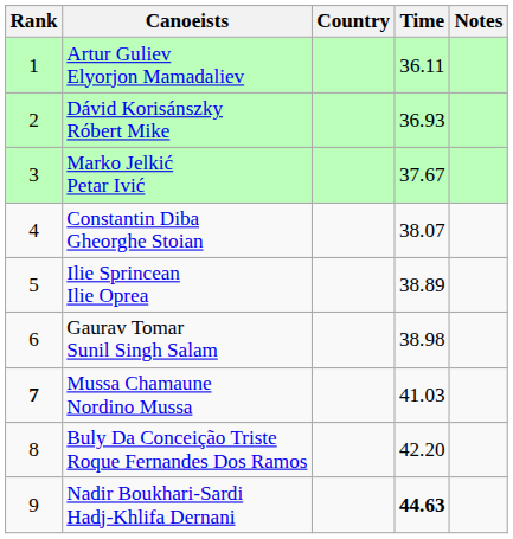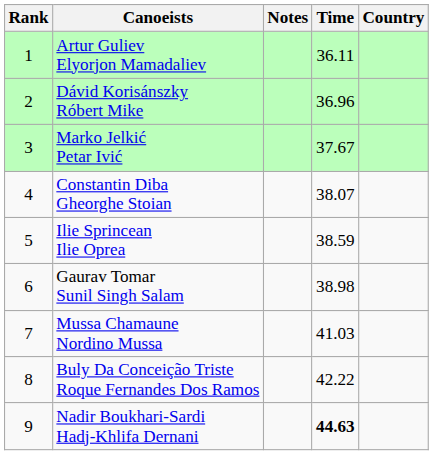 <table class="wikitable" style="text-align:center">
 <tr>
 <th>Rank</th>
 <th>Canoeists</th>
+<th>Notes</th>
+<th>Time</th>
 <th>Country</th>
-<th>Time</th>
-<th>Notes</th>
 </tr>
 <tr bgcolor=bbffbb>
 <td>1</td>
 <td align="left"><a href='#'>Artur Guliev</a><br><a href='#'>Elyorjon Mamadaliev</a></td>
+<td></td>
+<td>36.11</td>
 <td align="left"></td>
-<td>36.11</td>
-<td></td>
 </tr>
 <tr bgcolor=bbffbb>
 <td>2</td>
 <td align="left"><a href='#'>Dávid Korisánszky</a><br><a href='#'>Róbert Mike</a></td>
+<td></td>
+<td>36.96</td>
 <td align="left"></td>
-<td>36.93</td>
-<td></td>
 </tr>
 <tr bgcolor=bbffbb>
 <td>3</td>
 <td align="left"><a href='#'>Marko Jelkić</a><br><a href='#'>Petar Ivić</a></td>
+<td></td>
+<td>37.67</td>
 <td align="left"></td>
-<td>37.67</td>
-<td></td>
 </tr>
 <tr>
 <td>4</td>
 <td align="left"><a href='#'>Constantin Diba</a><br><a href='#'>Gheorghe Stoian</a></td>
+<td></td>
+<td>38.07</td>
 <td align="left"></td>
-<td>38.07</td>
-<td></td>
 </tr>
 <tr>
 <td>5</td>
 <td align="left"><a href='#'>Ilie Sprincean</a><br><a href='#'>Ilie Oprea</a></td>
+<td></td>
+<td>38.59</td>
 <td align="left"></td>
-<td>38.89</td>
-<td></td>
 </tr>
 <tr>
 <td>6</td>
 <td align="left">Gaurav Tomar<br><a href='#'>Sunil Singh Salam</a></td>
+<td></td>
+<td>38.98</td>
 <td align="left"></td>
-<td>38.98</td>
-<td></td>
 </tr>
 <tr>
-<td><strong>7</strong></td>
+<td>7</td>
 <td align="left"><a href='#'>Mussa Chamaune</a><br><a href='#'>Nordino Mussa</a></td>
+<td></td>
+<td>41.03</td>
 <td align="left"></td>
-<td>41.03</td>
-<td></td>
 </tr>
 <tr>
 <td>8</td>
 <td align="left"><a href='#'>Buly Da Conceição Triste</a><br><a href='#'>Roque Fernandes Dos Ramos</a></td>
+<td></td>
+<td>42.22</td>
 <td align="left"></td>
-<td>42.20</td>
-<td></td>
 </tr>
 <tr>
 <td>9</td>
 <td align="left"><a href='#'>Nadir Boukhari-Sardi</a><br><a href='#'>Hadj-Khlifa Dernani</a></td>
+<td></td>
+<td><strong>44.63</strong></td>
 <td align="left"></td>
-<td><strong>44.63</strong></td>
-<td></td>
 </tr>
 </table>
